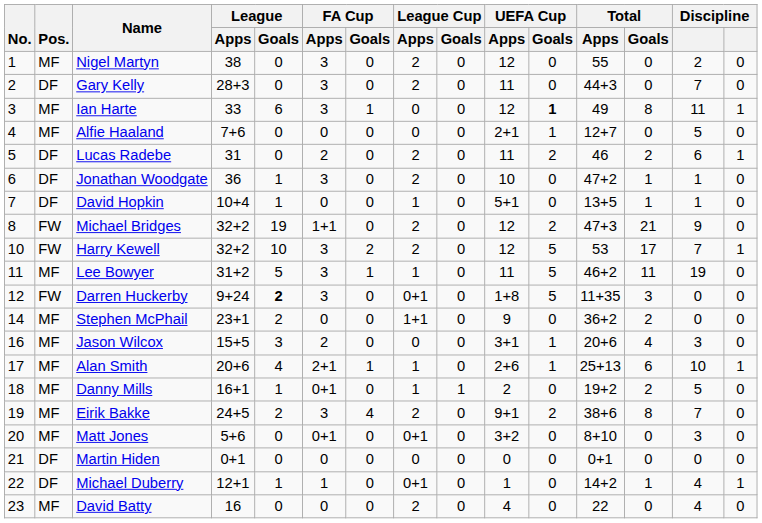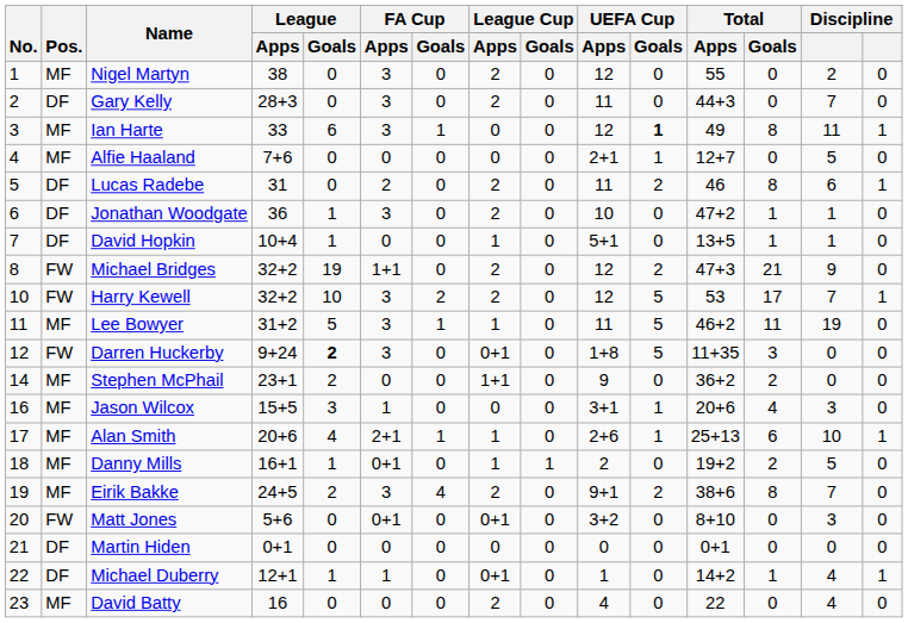 <table class="wikitable" style="text-align:center">
 <tr>
 <th rowspan="2" valign="bottom">No.</th>
 <th rowspan="2" valign="bottom">Pos.</th>
 <th rowspan="2">Name</th>
 <th colspan="2" width="85">League</th>
 <th colspan="2" width="85">FA Cup</th>
 <th colspan="2" width="85">League Cup</th>
 <th colspan="2" width="85">UEFA Cup</th>
 <th colspan="2" width="85">Total</th>
 <th colspan="2" width="85">Discipline</th>
 </tr>
 <tr>
 <th>Apps</th>
 <th>Goals</th>
 <th>Apps</th>
 <th>Goals</th>
 <th>Apps</th>
 <th>Goals</th>
 <th>Apps</th>
 <th>Goals</th>
 <th>Apps</th>
 <th>Goals</th>
 <th></th>
 <th></th>
 </tr>
 <tr>
 <td align="left">1</td>
 <td align="left">MF</td>
 <td align="left"> <a href='#'>Nigel Martyn</a></td>
 <td>38</td>
 <td>0</td>
 <td>3</td>
 <td>0</td>
 <td>2</td>
 <td>0</td>
 <td>12</td>
 <td>0</td>
 <td>55</td>
 <td>0</td>
 <td>2</td>
 <td>0</td>
 </tr>
 <tr>
 <td align="left">2</td>
 <td align="left">DF</td>
 <td align="left"> <a href='#'>Gary Kelly</a></td>
 <td>28+3</td>
 <td>0</td>
 <td>3</td>
 <td>0</td>
 <td>2</td>
 <td>0</td>
 <td>11</td>
 <td>0</td>
 <td>44+3</td>
 <td>0</td>
 <td>7</td>
 <td>0</td>
 </tr>
 <tr>
 <td align="left">3</td>
 <td align="left">MF</td>
 <td align="left"> <a href='#'>Ian Harte</a></td>
 <td>33</td>
 <td>6</td>
 <td>3</td>
 <td>1</td>
 <td>0</td>
 <td>0</td>
 <td>12</td>
 <td><strong>1</strong></td>
 <td>49</td>
 <td>8</td>
 <td>11</td>
 <td>1</td>
 </tr>
 <tr>
 <td align="left">4</td>
 <td align="left">MF</td>
 <td align="left"> <a href='#'>Alfie Haaland</a></td>
 <td>7+6</td>
 <td>0</td>
 <td>0</td>
 <td>0</td>
 <td>0</td>
 <td>0</td>
 <td>2+1</td>
 <td>1</td>
 <td>12+7</td>
 <td>0</td>
 <td>5</td>
 <td>0</td>
 </tr>
 <tr>
 <td align="left">5</td>
 <td align="left">DF</td>
 <td align="left"> <a href='#'>Lucas Radebe</a></td>
 <td>31</td>
 <td>0</td>
 <td>2</td>
 <td>0</td>
 <td>2</td>
 <td>0</td>
 <td>11</td>
 <td>2</td>
 <td>46</td>
-<td>2</td>
+<td>8</td>
 <td>6</td>
 <td>1</td>
 </tr>
 <tr>
 <td align="left">6</td>
 <td align="left">DF</td>
 <td align="left"> <a href='#'>Jonathan Woodgate</a></td>
 <td>36</td>
 <td>1</td>
 <td>3</td>
 <td>0</td>
 <td>2</td>
 <td>0</td>
 <td>10</td>
 <td>0</td>
 <td>47+2</td>
 <td>1</td>
 <td>1</td>
 <td>0</td>
 </tr>
 <tr>
 <td align="left">7</td>
 <td align="left">DF</td>
 <td align="left"> <a href='#'>David Hopkin</a></td>
 <td>10+4</td>
 <td>1</td>
 <td>0</td>
 <td>0</td>
 <td>1</td>
 <td>0</td>
 <td>5+1</td>
 <td>0</td>
 <td>13+5</td>
 <td>1</td>
 <td>1</td>
 <td>0</td>
 </tr>
 <tr>
 <td align="left">8</td>
 <td align="left">FW</td>
 <td align="left"> <a href='#'>Michael Bridges</a></td>
 <td>32+2</td>
 <td>19</td>
 <td>1+1</td>
 <td>0</td>
 <td>2</td>
 <td>0</td>
 <td>12</td>
 <td>2</td>
 <td>47+3</td>
 <td>21</td>
 <td>9</td>
 <td>0</td>
 </tr>
 <tr>
 <td align="left">10</td>
 <td align="left">FW</td>
 <td align="left"> <a href='#'>Harry Kewell</a></td>
 <td>32+2</td>
 <td>10</td>
 <td>3</td>
 <td>2</td>
 <td>2</td>
 <td>0</td>
 <td>12</td>
 <td>5</td>
 <td>53</td>
 <td>17</td>
 <td>7</td>
 <td>1</td>
 </tr>
 <tr>
 <td align="left">11</td>
 <td align="left">MF</td>
 <td align="left"> <a href='#'>Lee Bowyer</a></td>
 <td>31+2</td>
 <td>5</td>
 <td>3</td>
 <td>1</td>
 <td>1</td>
 <td>0</td>
 <td>11</td>
 <td>5</td>
 <td>46+2</td>
 <td>11</td>
 <td>19</td>
 <td>0</td>
 </tr>
 <tr>
 <td align="left">12</td>
 <td align="left">FW</td>
 <td align="left"> <a href='#'>Darren Huckerby</a></td>
 <td>9+24</td>
 <td><strong>2</strong></td>
 <td>3</td>
 <td>0</td>
 <td>0+1</td>
 <td>0</td>
 <td>1+8</td>
 <td>5</td>
 <td>11+35</td>
 <td>3</td>
 <td>0</td>
 <td>0</td>
 </tr>
 <tr>
 <td align="left">14</td>
 <td align="left">MF</td>
 <td align="left"> <a href='#'>Stephen McPhail</a></td>
 <td>23+1</td>
 <td>2</td>
 <td>0</td>
 <td>0</td>
 <td>1+1</td>
 <td>0</td>
 <td>9</td>
 <td>0</td>
 <td>36+2</td>
 <td>2</td>
 <td>0</td>
 <td>0</td>
 </tr>
 <tr>
 <td align="left">16</td>
 <td align="left">MF</td>
 <td align="left"> <a href='#'>Jason Wilcox</a></td>
 <td>15+5</td>
 <td>3</td>
-<td>2</td>
+<td>1</td>
 <td>0</td>
 <td>0</td>
 <td>0</td>
 <td>3+1</td>
 <td>1</td>
 <td>20+6</td>
 <td>4</td>
 <td>3</td>
 <td>0</td>
 </tr>
 <tr>
 <td align="left">17</td>
 <td align="left">MF</td>
 <td align="left"> <a href='#'>Alan Smith</a></td>
 <td>20+6</td>
 <td>4</td>
 <td>2+1</td>
 <td>1</td>
 <td>1</td>
 <td>0</td>
 <td>2+6</td>
 <td>1</td>
 <td>25+13</td>
 <td>6</td>
 <td>10</td>
 <td>1</td>
 </tr>
 <tr>
 <td align="left">18</td>
 <td align="left">MF</td>
 <td align="left"> <a href='#'>Danny Mills</a></td>
 <td>16+1</td>
 <td>1</td>
 <td>0+1</td>
 <td>0</td>
 <td>1</td>
 <td>1</td>
 <td>2</td>
 <td>0</td>
 <td>19+2</td>
 <td>2</td>
 <td>5</td>
 <td>0</td>
 </tr>
 <tr>
 <td align="left">19</td>
 <td align="left">MF</td>
 <td align="left"> <a href='#'>Eirik Bakke</a></td>
 <td>24+5</td>
 <td>2</td>
 <td>3</td>
 <td>4</td>
 <td>2</td>
 <td>0</td>
 <td>9+1</td>
 <td>2</td>
 <td>38+6</td>
 <td>8</td>
 <td>7</td>
 <td>0</td>
 </tr>
 <tr>
 <td align="left">20</td>
-<td align="left">MF</td>
+<td align="left">FW</td>
 <td align="left"> <a href='#'>Matt Jones</a></td>
 <td>5+6</td>
 <td>0</td>
 <td>0+1</td>
 <td>0</td>
 <td>0+1</td>
 <td>0</td>
 <td>3+2</td>
 <td>0</td>
 <td>8+10</td>
 <td>0</td>
 <td>3</td>
 <td>0</td>
 </tr>
 <tr>
 <td align="left">21</td>
 <td align="left">DF</td>
 <td align="left"> <a href='#'>Martin Hiden</a></td>
 <td>0+1</td>
 <td>0</td>
 <td>0</td>
 <td>0</td>
 <td>0</td>
 <td>0</td>
 <td>0</td>
 <td>0</td>
 <td>0+1</td>
 <td>0</td>
 <td>0</td>
 <td>0</td>
 </tr>
 <tr>
 <td align="left">22</td>
 <td align="left">DF</td>
 <td align="left"> <a href='#'>Michael Duberry</a></td>
 <td>12+1</td>
 <td>1</td>
 <td>1</td>
 <td>0</td>
 <td>0+1</td>
 <td>0</td>
 <td>1</td>
 <td>0</td>
 <td>14+2</td>
 <td>1</td>
 <td>4</td>
 <td>1</td>
 </tr>
 <tr>
 <td align="left">23</td>
 <td align="left">MF</td>
 <td align="left"> <a href='#'>David Batty</a></td>
 <td>16</td>
 <td>0</td>
 <td>0</td>
 <td>0</td>
 <td>2</td>
 <td>0</td>
 <td>4</td>
 <td>0</td>
 <td>22</td>
 <td>0</td>
 <td>4</td>
 <td>0</td>
 </tr>
 </table>
